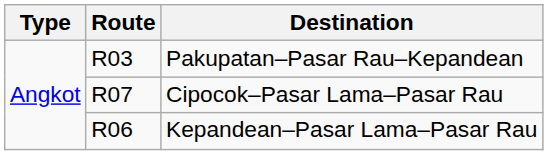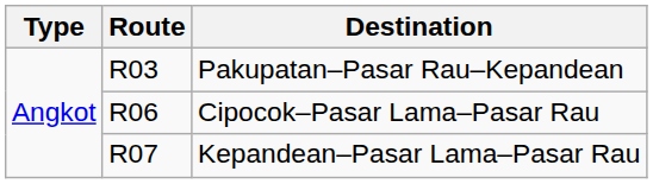 <table class="wikitable">
 <tr>
 <th>Type</th>
 <th>Route</th>
 <th>Destination</th>
 </tr>
 <tr>
 <td rowspan="3"><a href='#'>Angkot</a></td>
 <td>R03</td>
 <td>Pakupatan–Pasar Rau–Kepandean</td>
 </tr>
 <tr>
-<td>R07</td>
+<td>R06</td>
 <td>Cipocok–Pasar Lama–Pasar Rau</td>
 </tr>
 <tr>
-<td>R06</td>
+<td>R07</td>
 <td>Kepandean–Pasar Lama–Pasar Rau</td>
 </tr>
 </table>
